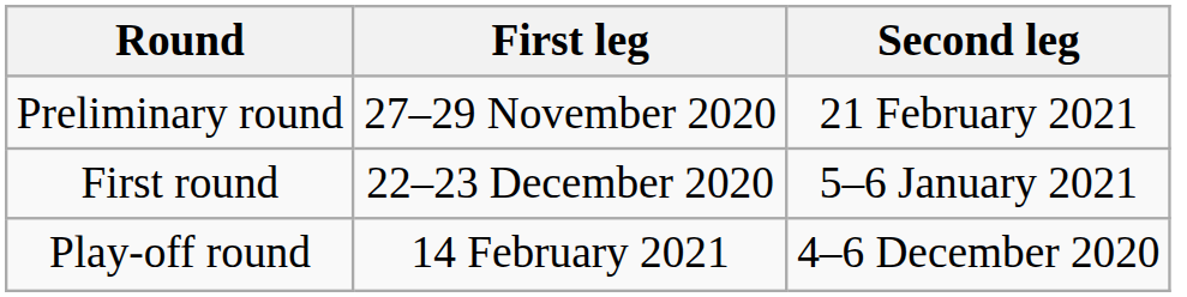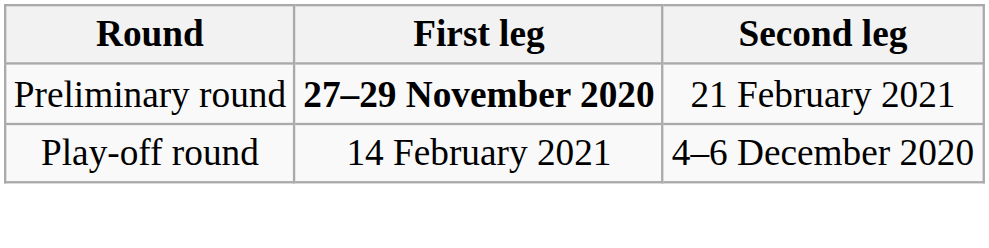 <table class="wikitable" style="text-align:center">
 <tr>
 <th>Round</th>
 <th>First leg</th>
 <th>Second leg</th>
 </tr>
 <tr>
 <td>Preliminary round</td>
-<td>27–29 November 2020</td>
+<td><strong>27–29 November 2020</strong></td>
 <td>21 February 2021</td>
-</tr>
-<tr>
-<td>First round</td>
-<td>22–23 December 2020</td>
-<td>5–6 January 2021</td>
 </tr>
 <tr>
 <td>Play-off round</td>
 <td>14 February 2021</td>
 <td>4–6 December 2020</td>
 </tr>
 </table>
